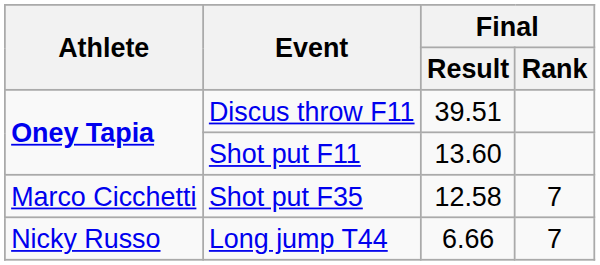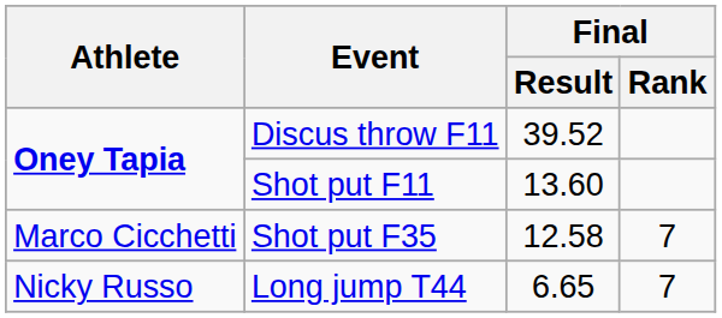 <table class=wikitable style="font-size:95%">
 <tr>
 <th rowspan="2">Athlete</th>
 <th rowspan="2">Event</th>
 <th colspan="3">Final</th>
 </tr>
 <tr>
 <th>Result</th>
 <th>Rank</th>
 </tr>
 <tr align=center>
 <td align=left rowspan=2><strong><a href='#'>Oney Tapia</a></strong></td>
 <td align=left><a href='#'>Discus throw F11</a></td>
-<td>39.51</td>
+<td>39.52</td>
 <td></td>
 </tr>
 <tr align=center>
 <td align=left><a href='#'>Shot put F11</a></td>
 <td>13.60 <strong></strong></td>
 <td></td>
 </tr>
 <tr align=center>
 <td align=left><a href='#'>Marco Cicchetti</a></td>
 <td align=left><a href='#'>Shot put F35</a></td>
 <td>12.58</td>
 <td>7</td>
 </tr>
 <tr align=center>
 <td align=left><a href='#'>Nicky Russo</a></td>
 <td align=left><a href='#'>Long jump T44</a></td>
-<td>6.66</td>
+<td>6.65</td>
 <td>7</td>
 </tr>
 </table>
